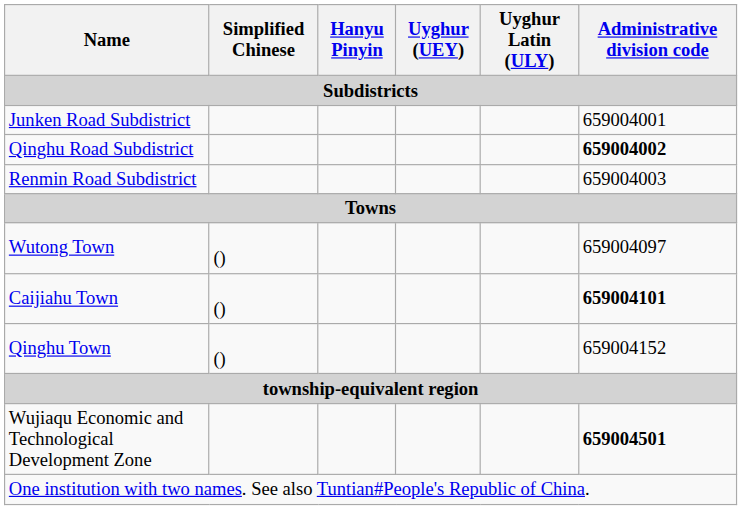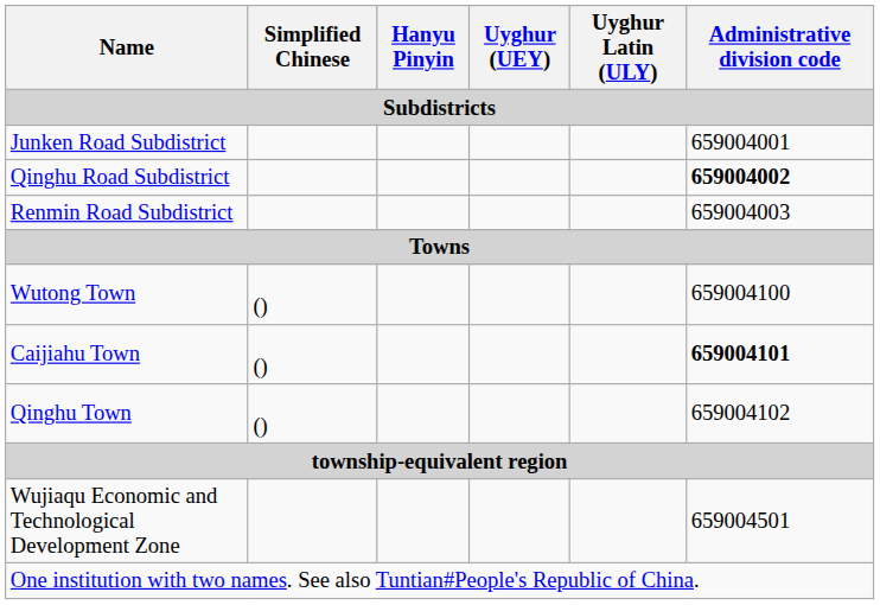 <table class="wikitable" align="center" style="width:50%; border="1">
 <tr>
 <th>Name</th>
 <th>Simplified Chinese</th>
 <th><a href='#'>Hanyu Pinyin</a></th>
 <th><a href='#'>Uyghur</a> (<a href='#'>UEY</a>)</th>
 <th>Uyghur Latin (<a href='#'>ULY</a>)</th>
 <th><a href='#'>Administrative division code</a></th>
 </tr>
 <tr --------->
 <td colspan="7"  style="text-align:center; background:#d3d3d3;"><strong>Subdistricts</strong></td>
 </tr>
 <tr --------->
 <td><a href='#'>Junken Road Subdistrict</a></td>
 <td></td>
 <td></td>
 <td></td>
 <td></td>
 <td>659004001</td>
 </tr>
 <tr>
 <td><a href='#'>Qinghu Road Subdistrict</a></td>
 <td></td>
 <td></td>
 <td></td>
 <td></td>
 <td><strong>659004002</strong></td>
 </tr>
 <tr>
 <td><a href='#'>Renmin Road Subdistrict</a></td>
 <td></td>
 <td></td>
 <td></td>
 <td></td>
 <td>659004003</td>
 </tr>
 <tr --------->
 <td colspan="7"  style="text-align:center; background:#d3d3d3;"><strong>Towns</strong></td>
 </tr>
 <tr --------->
 <td><a href='#'>Wutong Town</a><br></td>
 <td><br>()</td>
 <td></td>
 <td></td>
 <td></td>
-<td>659004097</td>
+<td>659004100</td>
 </tr>
 <tr>
 <td><a href='#'>Caijiahu Town</a><br></td>
 <td><br>()</td>
 <td></td>
 <td></td>
 <td></td>
 <td><strong>659004101</strong></td>
 </tr>
 <tr>
 <td><a href='#'>Qinghu Town</a><br></td>
 <td><br>()</td>
 <td></td>
 <td></td>
 <td></td>
-<td>659004152</td>
+<td>659004102</td>
 </tr>
 <tr --------->
 <td colspan="7"  style="text-align:center; background:#d3d3d3;"><strong>township-equivalent region</strong></td>
 </tr>
 <tr --------->
 <td>Wujiaqu Economic and Technological Development Zone</td>
 <td></td>
 <td></td>
 <td></td>
 <td></td>
-<td><strong>659004501</strong></td>
+<td>659004501</td>
 </tr>
 <tr --------->
 <td colspan="7"><div> <a href='#'>One institution with two names</a>. See also <a href='#'>Tuntian#People's Republic of China</a>.<br></div></td>
 </tr>
 </table>
